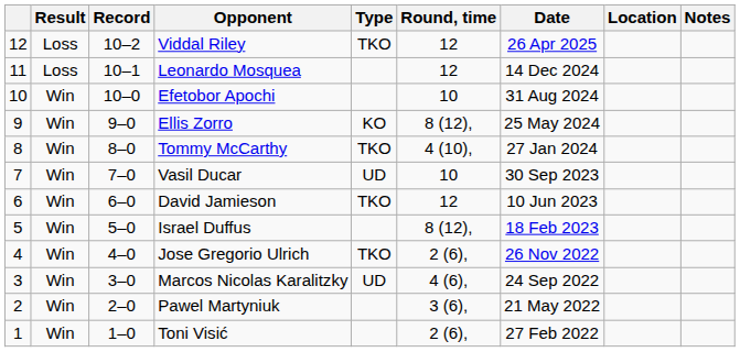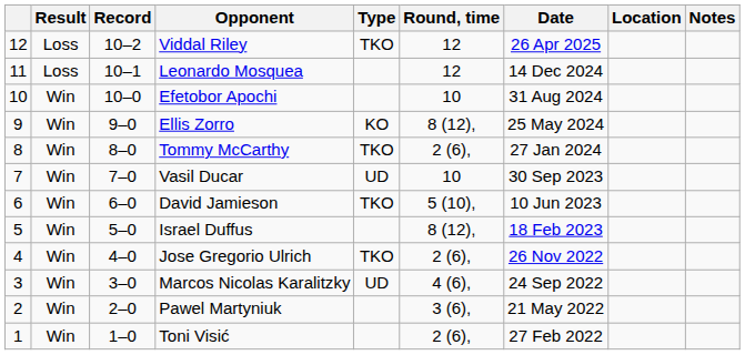 <table class="wikitable" style="text-align:center">
 <tr>
 <th></th>
 <th>Result</th>
 <th>Record</th>
 <th>Opponent</th>
 <th>Type</th>
 <th>Round, time</th>
 <th>Date</th>
 <th>Location</th>
 <th>Notes</th>
 </tr>
 <tr>
 <td>12</td>
 <td>Loss</td>
 <td>10–2</td>
 <td style="text-align:left;"><a href='#'>Viddal Riley</a></td>
 <td>TKO</td>
 <td>12</td>
 <td><a href='#'>26 Apr 2025</a></td>
 <td style="text-align:left;"></td>
 <td style="text-align:left;"></td>
 </tr>
 <tr>
 <td>11</td>
 <td>Loss</td>
 <td>10–1</td>
 <td style="text-align:left;"><a href='#'>Leonardo Mosquea</a></td>
 <td></td>
 <td>12</td>
 <td>14 Dec 2024</td>
 <td style="text-align:left;"></td>
 <td align=left></td>
 </tr>
 <tr>
 <td>10</td>
 <td>Win</td>
 <td>10–0</td>
 <td style="text-align:left;"><a href='#'>Efetobor Apochi</a></td>
 <td></td>
 <td>10</td>
 <td>31 Aug 2024</td>
 <td style="text-align:left;"></td>
 <td style="text-align:left;"></td>
 </tr>
 <tr>
 <td>9</td>
 <td>Win</td>
 <td>9–0</td>
 <td style="text-align:left;"><a href='#'>Ellis Zorro</a></td>
 <td>KO</td>
 <td>8 (12), </td>
 <td>25 May 2024</td>
 <td style="text-align:left;"></td>
 <td style="text-align:left;"></td>
 </tr>
 <tr>
 <td>8</td>
 <td>Win</td>
 <td>8–0</td>
 <td style="text-align:left;"><a href='#'>Tommy McCarthy</a></td>
 <td>TKO</td>
-<td>4 (10), </td>
+<td>2 (6), </td>
 <td>27 Jan 2024</td>
 <td style="text-align:left;"></td>
 <td style="text-align:left;"></td>
 </tr>
 <tr>
 <td>7</td>
 <td>Win</td>
 <td>7–0</td>
 <td style="text-align:left;">Vasil Ducar</td>
 <td>UD</td>
 <td>10</td>
 <td>30 Sep 2023</td>
 <td style="text-align:left;"></td>
 <td></td>
 </tr>
 <tr>
 <td>6</td>
 <td>Win</td>
 <td>6–0</td>
 <td style="text-align:left;">David Jamieson</td>
 <td>TKO</td>
-<td>12</td>
+<td>5 (10), </td>
 <td>10 Jun 2023</td>
 <td style="text-align:left;"></td>
 <td></td>
 </tr>
 <tr>
 <td>5</td>
 <td>Win</td>
 <td>5–0</td>
 <td style="text-align:left;">Israel Duffus</td>
 <td></td>
 <td>8 (12), </td>
 <td><a href='#'>18 Feb 2023</a></td>
 <td style="text-align:left;"></td>
 <td></td>
 </tr>
 <tr>
 <td>4</td>
 <td>Win</td>
 <td>4–0</td>
 <td style="text-align:left;">Jose Gregorio Ulrich</td>
 <td>TKO</td>
 <td>2 (6), </td>
 <td><a href='#'>26 Nov 2022</a></td>
 <td style="text-align:left;"></td>
 <td></td>
 </tr>
 <tr>
 <td>3</td>
 <td>Win</td>
 <td>3–0</td>
 <td style="text-align:left;">Marcos Nicolas Karalitzky</td>
 <td>UD</td>
 <td>4 (6), </td>
 <td>24 Sep 2022</td>
 <td style="text-align:left;"></td>
 <td></td>
 </tr>
 <tr>
 <td>2</td>
 <td>Win</td>
 <td>2–0</td>
 <td style="text-align:left;">Pawel Martyniuk</td>
 <td></td>
 <td>3 (6), </td>
 <td>21 May 2022</td>
 <td style="text-align:left;"></td>
 <td></td>
 </tr>
 <tr>
 <td>1</td>
 <td>Win</td>
 <td>1–0</td>
 <td style="text-align:left;">Toni Visić</td>
 <td></td>
 <td>2 (6), </td>
 <td>27 Feb 2022</td>
 <td style="text-align:left;"></td>
 <td></td>
 </tr>
 </table>
